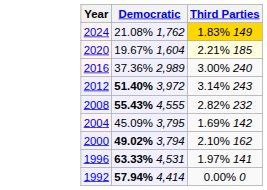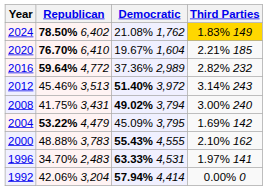 <table class="wikitable" style="float:right; font-size:95%;">
 <tr bgcolor=lightgrey>
 <th>Year</th>
+<th><a href='#'>Republican</a></th>
 <th><a href='#'>Democratic</a></th>
 <th><a href='#'>Third Parties</a></th>
 </tr>
 <tr>
 <td align="center" bgcolor="#fff3f3"><a href='#'>2024</a></td>
+<td align="center" bgcolor="#fff3f3"><strong>78.50%</strong> <em>6,402</em></td>
 <td align="center" bgcolor="#f0f0ff">21.08% <em>1,762</em></td>
 <td align="center" style="background: gold;">1.83% <em>149</em></td>
 </tr>
 <tr>
 <td align="center" bgcolor="#fff3f3"><a href='#'>2020</a></td>
+<td align="center" bgcolor="#fff3f3"><strong>76.70%</strong> <em>6,410</em></td>
 <td align="center" bgcolor="#f0f0ff">19.67% <em>1,604</em></td>
-<td align="center" style="background: lightyellow;">2.21% <em>185</em></td>
+<td align="center">2.21% <em>185</em></td>
 </tr>
 <tr>
 <td align="center" bgcolor="#fff3f3"><a href='#'>2016</a></td>
+<td align="center" bgcolor="#fff3f3"><strong>59.64%</strong> <em>4,772</em></td>
 <td align="center" bgcolor="#f0f0ff">37.36% <em>2,989</em></td>
-<td align="center">3.00% <em>240</em></td>
+<td align="center">2.82% <em>232</em></td>
 </tr>
 <tr>
 <td align="center" bgcolor="#f0f0ff"><a href='#'>2012</a></td>
+<td align="center" bgcolor="#fff3f3">45.46% <em>3,513</em></td>
 <td align="center" bgcolor="#f0f0ff"><strong>51.40%</strong> <em>3,972</em></td>
 <td align="center">3.14% <em>243</em></td>
 </tr>
 <tr>
 <td align="center" bgcolor="#f0f0ff"><a href='#'>2008</a></td>
-<td align="center" bgcolor="#f0f0ff"><strong>55.43%</strong> <em>4,555</em></td>
-<td align="center">2.82% <em>232</em></td>
+<td align="center" bgcolor="#fff3f3">41.75% <em>3,431</em></td>
+<td align="center" bgcolor="#f0f0ff"><strong>49.02%</strong> <em>3,794</em></td>
+<td align="center">3.00% <em>240</em></td>
 </tr>
 <tr>
 <td align="center" bgcolor="#fff3f3"><a href='#'>2004</a></td>
+<td align="center" bgcolor="#fff3f3"><strong>53.22%</strong> <em>4,479</em></td>
 <td align="center" bgcolor="#f0f0ff">45.09% <em>3,795</em></td>
 <td align="center">1.69% <em>142</em></td>
 </tr>
 <tr>
 <td align="center" bgcolor="#f0f0ff"><a href='#'>2000</a></td>
-<td align="center" bgcolor="#f0f0ff"><strong>49.02%</strong> <em>3,794</em></td>
+<td align="center" bgcolor="#fff3f3">48.88% <em>3,783</em></td>
+<td align="center" bgcolor="#f0f0ff"><strong>55.43%</strong> <em>4,555</em></td>
 <td align="center">2.10% <em>162</em></td>
 </tr>
 <tr>
 <td align="center" bgcolor="#f0f0ff"><a href='#'>1996</a></td>
+<td align="center" bgcolor="#fff3f3">34.70% <em>2,483</em></td>
 <td align="center" bgcolor="#f0f0ff"><strong>63.33%</strong> <em>4,531</em></td>
 <td align="center">1.97% <em>141</em></td>
 </tr>
 <tr>
 <td align="center" bgcolor="#f0f0ff"><a href='#'>1992</a></td>
+<td align="center" bgcolor="#fff3f3">42.06% <em>3,204</em></td>
 <td align="center" bgcolor="#f0f0ff"><strong>57.94%</strong> <em>4,414</em></td>
 <td align="center">0.00% <em>0</em></td>
 </tr>
 </table>
